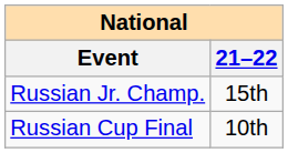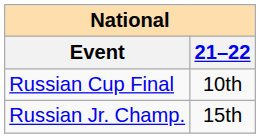 <table class="wikitable" style="text-align:center">
 <tr>
 <th style="background-color: #ffdead; " colspan=2 align=center>National</th>
 </tr>
 <tr>
 <th>Event</th>
 <th><a href='#'>21–22</a></th>
 </tr>
 <tr>
+<td align=left><a href='#'>Russian Cup Final</a></td>
+<td>10th</td>
+</tr>
+<tr>
 <td align=left><a href='#'>Russian Jr. Champ.</a></td>
 <td>15th</td>
 </tr>
-<tr>
-<td align=left><a href='#'>Russian Cup Final</a></td>
-<td>10th</td>
-</tr>
 </table>
